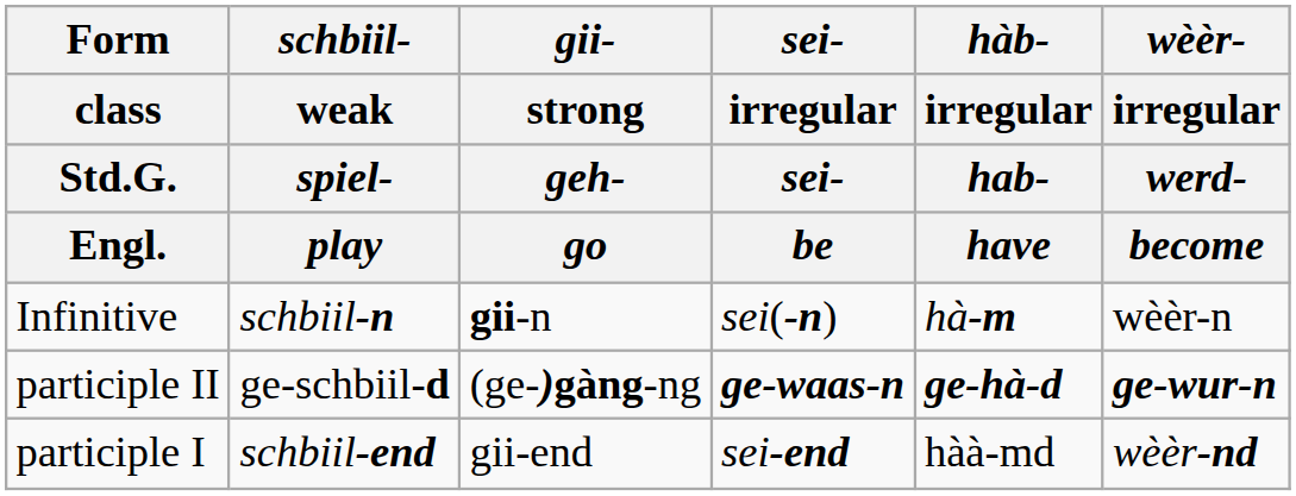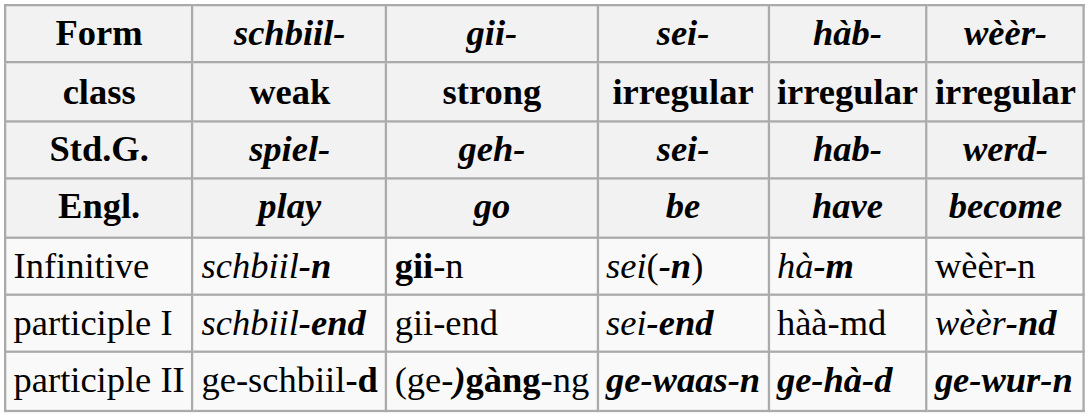 <table class="wikitable">
 <tr>
 <th>Form</th>
 <th><em>schbiil-</em></th>
 <th><em>gii-</em></th>
 <th><em>sei-</em></th>
 <th><em>hàb-</em></th>
 <th><em>wèèr-</em></th>
 </tr>
 <tr>
 <th>class</th>
 <th>weak</th>
 <th>strong</th>
 <th>irregular</th>
 <th>irregular</th>
 <th>irregular</th>
 </tr>
 <tr>
 <th>Std.G.</th>
 <th><em>spiel-</em></th>
 <th><em>geh-</em></th>
 <th><em>sei-</em></th>
 <th><em>hab-</em></th>
 <th><em>werd-</em></th>
 </tr>
 <tr>
 <th>Engl.</th>
 <th><em>play</em></th>
 <th><em>go</em></th>
 <th><em>be</em></th>
 <th><em>have</em></th>
 <th><em>become</em></th>
 </tr>
 <tr>
 <td>Infinitive</td>
 <td><em>schbiil<strong>-n<strong><em></td>
 <td><strong></em>gii</strong>-n</em></strong></strong></td>
 <td><em>sei</em>(<strong><em>-n</em></strong>)</td>
 <td><em>hà<strong>-m<strong><em></td>
 <td></em>wèèr</strong>-n</em></strong></td>
 </tr>
 <tr>
+<td>participle I</td>
+<td><em>schbiil<strong>-end<strong><em></td>
+<td></em>gii</strong>-end</em></strong></td>
+<td><em>sei<strong>-end<strong><em></td>
+<td></em>hàà</strong>-md</em></strong></td>
+<td><em>wèèr<strong>-nd<strong><em></td>
+</tr>
+<tr>
 <td>participle II</td>
 <td></em></strong>ge-</strong>schbiil<strong>-d<strong><em></td>
 <td>(</em></strong>ge-<strong><em>)</em>gàng</strong>-ng</em></strong></td>
 <td><strong><em>ge-<strong>waas</strong>-n</em></strong></td>
 <td><strong><em>ge-<strong>hà</strong>-d</em></strong></td>
 <td><strong><em>ge-<strong>wur</strong>-n</em></strong></td>
 </tr>
-<tr>
-<td>participle I</td>
-<td><em>schbiil<strong>-end<strong><em></td>
-<td></em>gii</strong>-end</em></strong></td>
-<td><em>sei<strong>-end<strong><em></td>
-<td></em>hàà</strong>-md</em></strong></td>
-<td><em>wèèr<strong>-nd<strong><em></td>
-</tr>
 </table>
